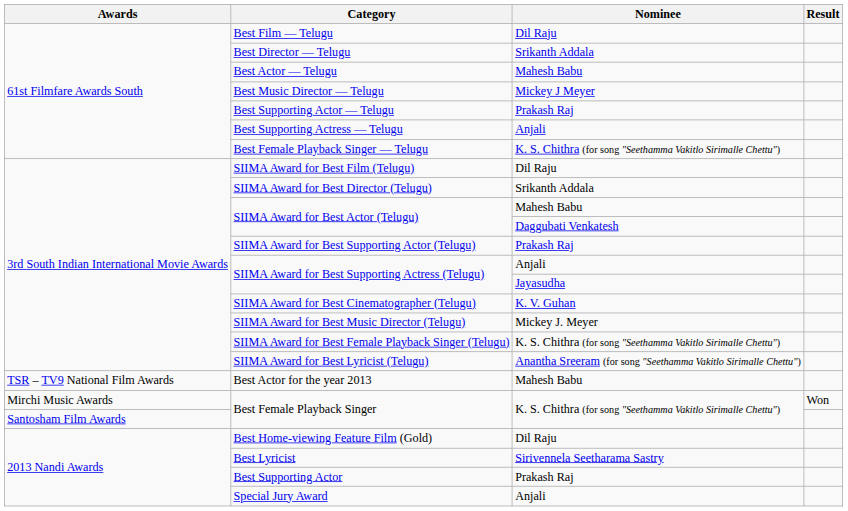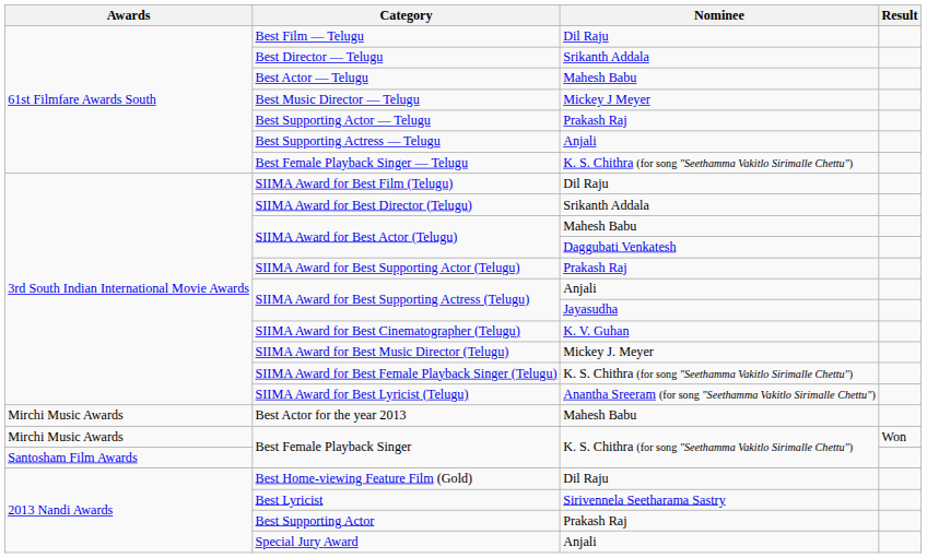 <table class="wikitable">
 <tr>
 <th>Awards</th>
 <th>Category</th>
 <th>Nominee</th>
 <th>Result</th>
 </tr>
 <tr>
 <td rowspan="7"><a href='#'>61st Filmfare Awards South</a></td>
 <td><a href='#'>Best Film — Telugu</a></td>
 <td><a href='#'>Dil Raju</a></td>
 <td></td>
 </tr>
 <tr>
 <td><a href='#'>Best Director — Telugu</a></td>
 <td><a href='#'>Srikanth Addala</a></td>
 <td></td>
 </tr>
 <tr>
 <td><a href='#'>Best Actor — Telugu</a></td>
 <td><a href='#'>Mahesh Babu</a></td>
 <td></td>
 </tr>
 <tr>
 <td><a href='#'>Best Music Director — Telugu</a></td>
 <td><a href='#'>Mickey J Meyer</a></td>
 <td></td>
 </tr>
 <tr>
 <td><a href='#'>Best Supporting Actor — Telugu</a></td>
 <td><a href='#'>Prakash Raj</a></td>
 <td></td>
 </tr>
 <tr>
 <td><a href='#'>Best Supporting Actress — Telugu</a></td>
 <td><a href='#'>Anjali</a></td>
 <td></td>
 </tr>
 <tr>
 <td><a href='#'>Best Female Playback Singer — Telugu</a></td>
 <td><a href='#'>K. S. Chithra</a> <small>(for song <em>"Seethamma Vakitlo Sirimalle Chettu"</em>)</small></td>
 <td></td>
 </tr>
 <tr>
 <td rowspan="11"><a href='#'>3rd South Indian International Movie Awards</a></td>
 <td><a href='#'>SIIMA Award for Best Film (Telugu)</a></td>
 <td>Dil Raju</td>
 <td></td>
 </tr>
 <tr>
 <td><a href='#'>SIIMA Award for Best Director (Telugu)</a></td>
 <td>Srikanth Addala</td>
 <td></td>
 </tr>
 <tr>
 <td rowspan="2"><a href='#'>SIIMA Award for Best Actor (Telugu)</a></td>
 <td>Mahesh Babu</td>
 <td></td>
 </tr>
 <tr>
 <td><a href='#'>Daggubati Venkatesh</a></td>
 <td></td>
 </tr>
 <tr>
 <td><a href='#'>SIIMA Award for Best Supporting Actor (Telugu)</a></td>
 <td><a href='#'>Prakash Raj</a></td>
 <td></td>
 </tr>
 <tr>
 <td rowspan="2"><a href='#'>SIIMA Award for Best Supporting Actress (Telugu)</a></td>
 <td>Anjali</td>
 <td></td>
 </tr>
 <tr>
 <td><a href='#'>Jayasudha</a></td>
 <td></td>
 </tr>
 <tr>
 <td><a href='#'>SIIMA Award for Best Cinematographer (Telugu)</a></td>
 <td><a href='#'>K. V. Guhan</a></td>
 <td></td>
 </tr>
 <tr>
 <td><a href='#'>SIIMA Award for Best Music Director (Telugu)</a></td>
 <td>Mickey J. Meyer</td>
 <td></td>
 </tr>
 <tr>
 <td><a href='#'>SIIMA Award for Best Female Playback Singer (Telugu)</a></td>
 <td>K. S. Chithra <small>(for song <em>"Seethamma Vakitlo Sirimalle Chettu"</em>)</small></td>
 <td></td>
 </tr>
 <tr>
 <td><a href='#'>SIIMA Award for Best Lyricist (Telugu)</a></td>
 <td><a href='#'>Anantha Sreeram</a> <small>(for song <em>"Seethamma Vakitlo Sirimalle Chettu"</em>)</small></td>
 <td></td>
 </tr>
 <tr>
-<td><a href='#'>TSR</a> – <a href='#'>TV9</a> National Film Awards</td>
+<td>Mirchi Music Awards</td>
 <td>Best Actor for the year 2013</td>
 <td>Mahesh Babu</td>
 <td></td>
 </tr>
 <tr>
 <td>Mirchi Music Awards</td>
 <td rowspan="2">Best Female Playback Singer</td>
 <td rowspan="2">K. S. Chithra <small>(for song <em>"Seethamma Vakitlo Sirimalle Chettu"</em>)</small></td>
 <td>Won</td>
 </tr>
 <tr>
 <td rowspan="1"><a href='#'>Santosham Film Awards</a></td>
 <td></td>
 </tr>
 <tr>
 <td rowspan="4"><a href='#'>2013 Nandi Awards</a></td>
 <td><a href='#'>Best Home-viewing Feature Film</a> (Gold)</td>
 <td>Dil Raju</td>
 <td></td>
 </tr>
 <tr>
 <td><a href='#'>Best Lyricist</a></td>
 <td><a href='#'>Sirivennela Seetharama Sastry</a></td>
 <td></td>
 </tr>
 <tr>
 <td><a href='#'>Best Supporting Actor</a></td>
 <td>Prakash Raj</td>
 <td></td>
 </tr>
 <tr>
 <td><a href='#'>Special Jury Award</a></td>
 <td>Anjali</td>
 <td></td>
 </tr>
 </table>
